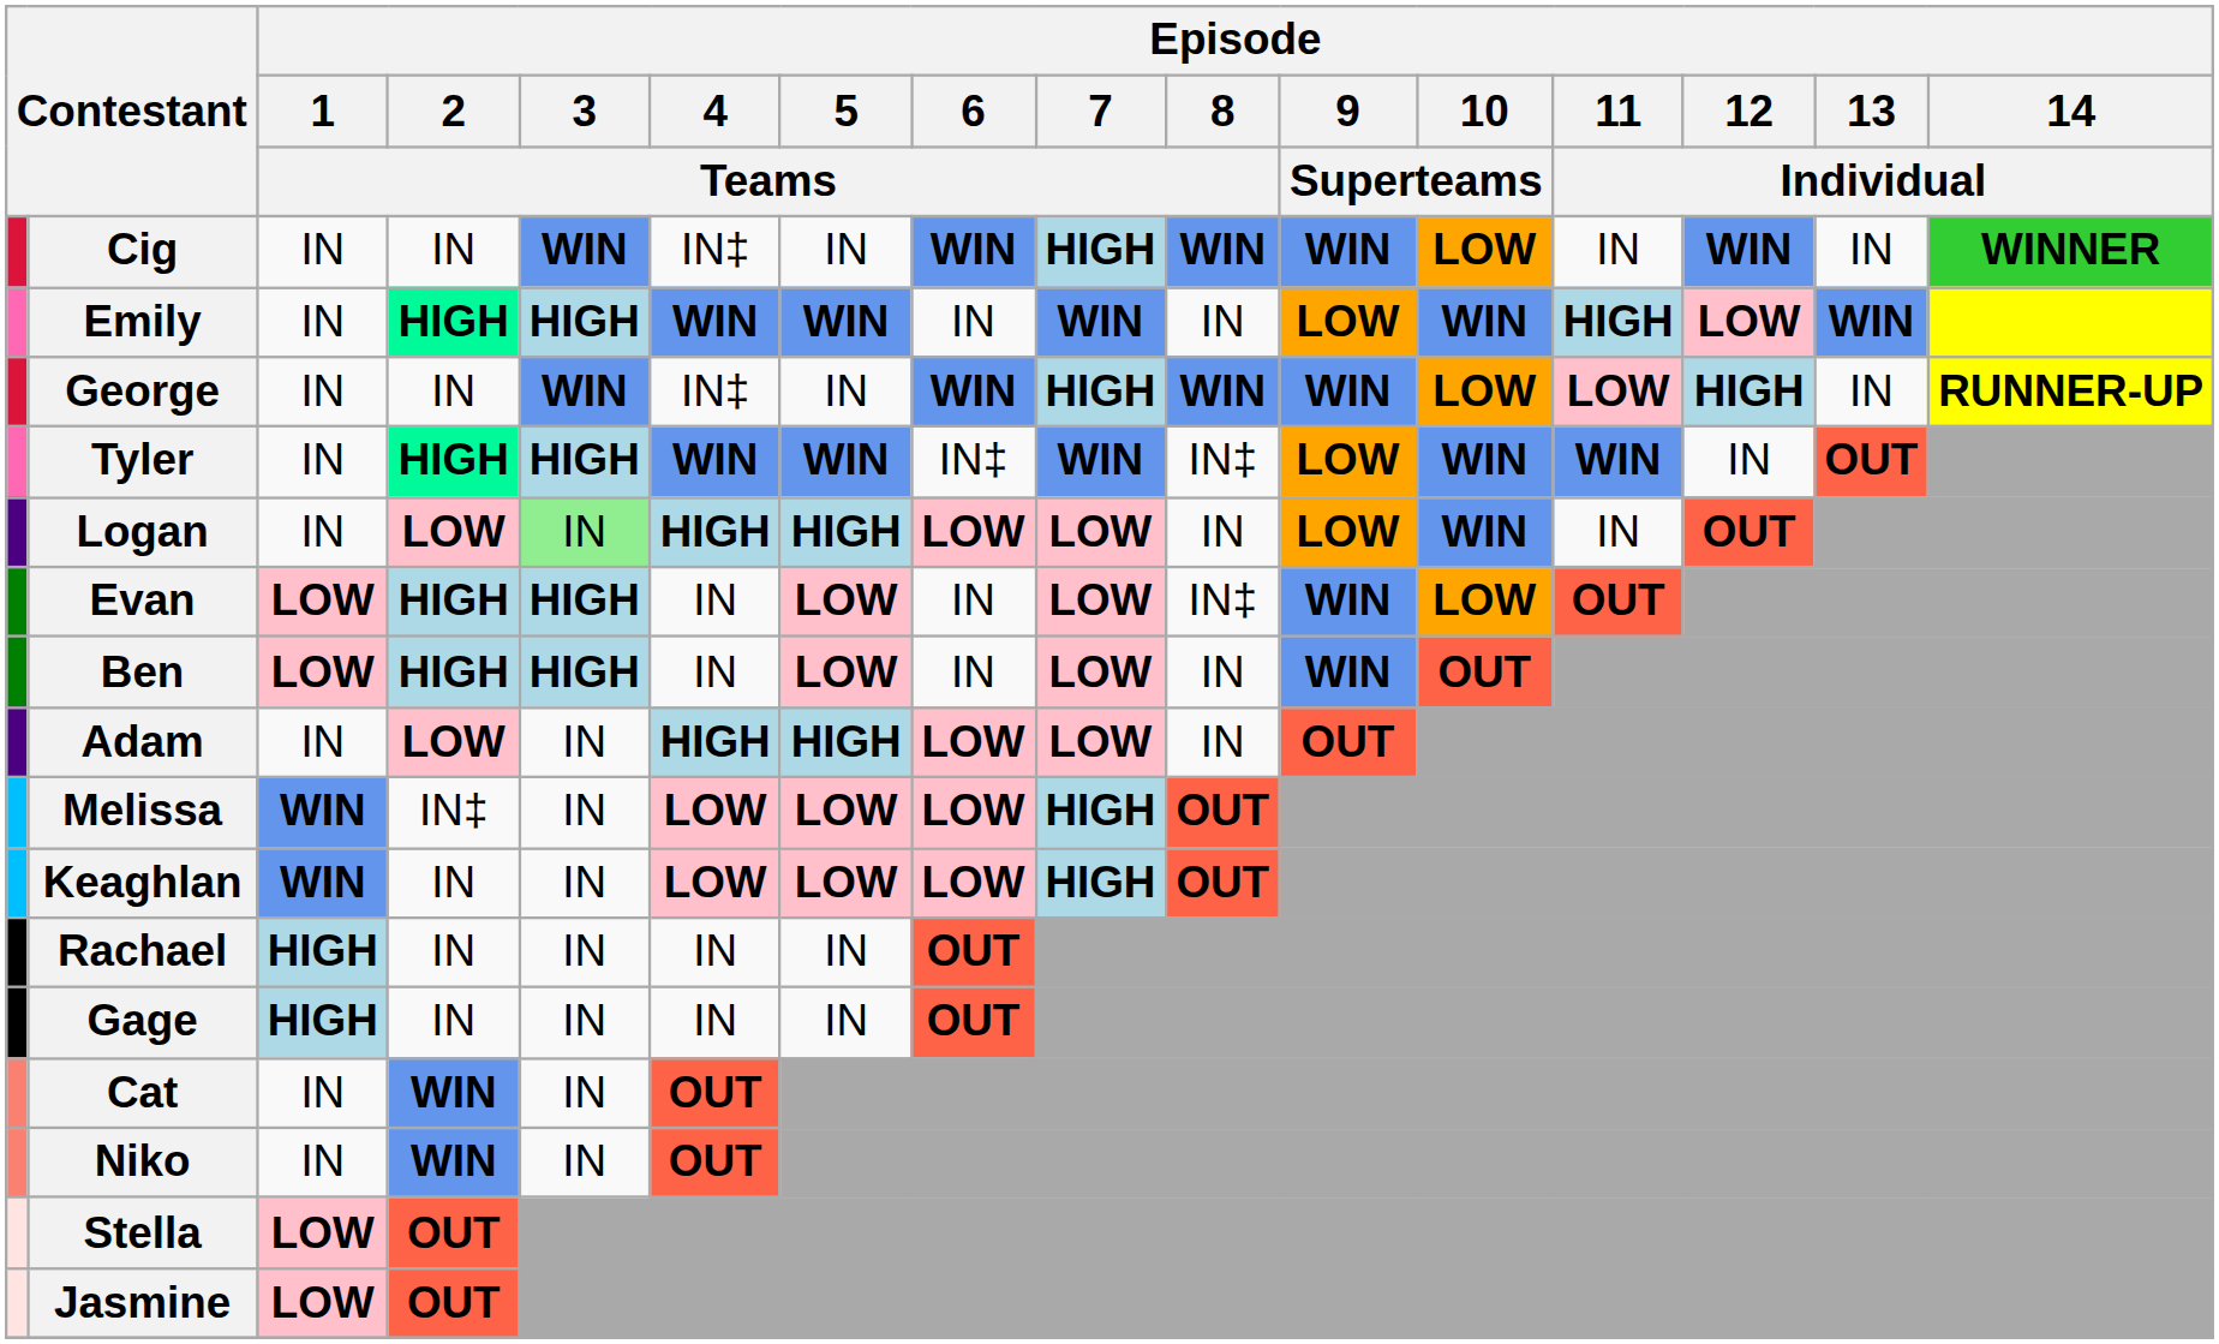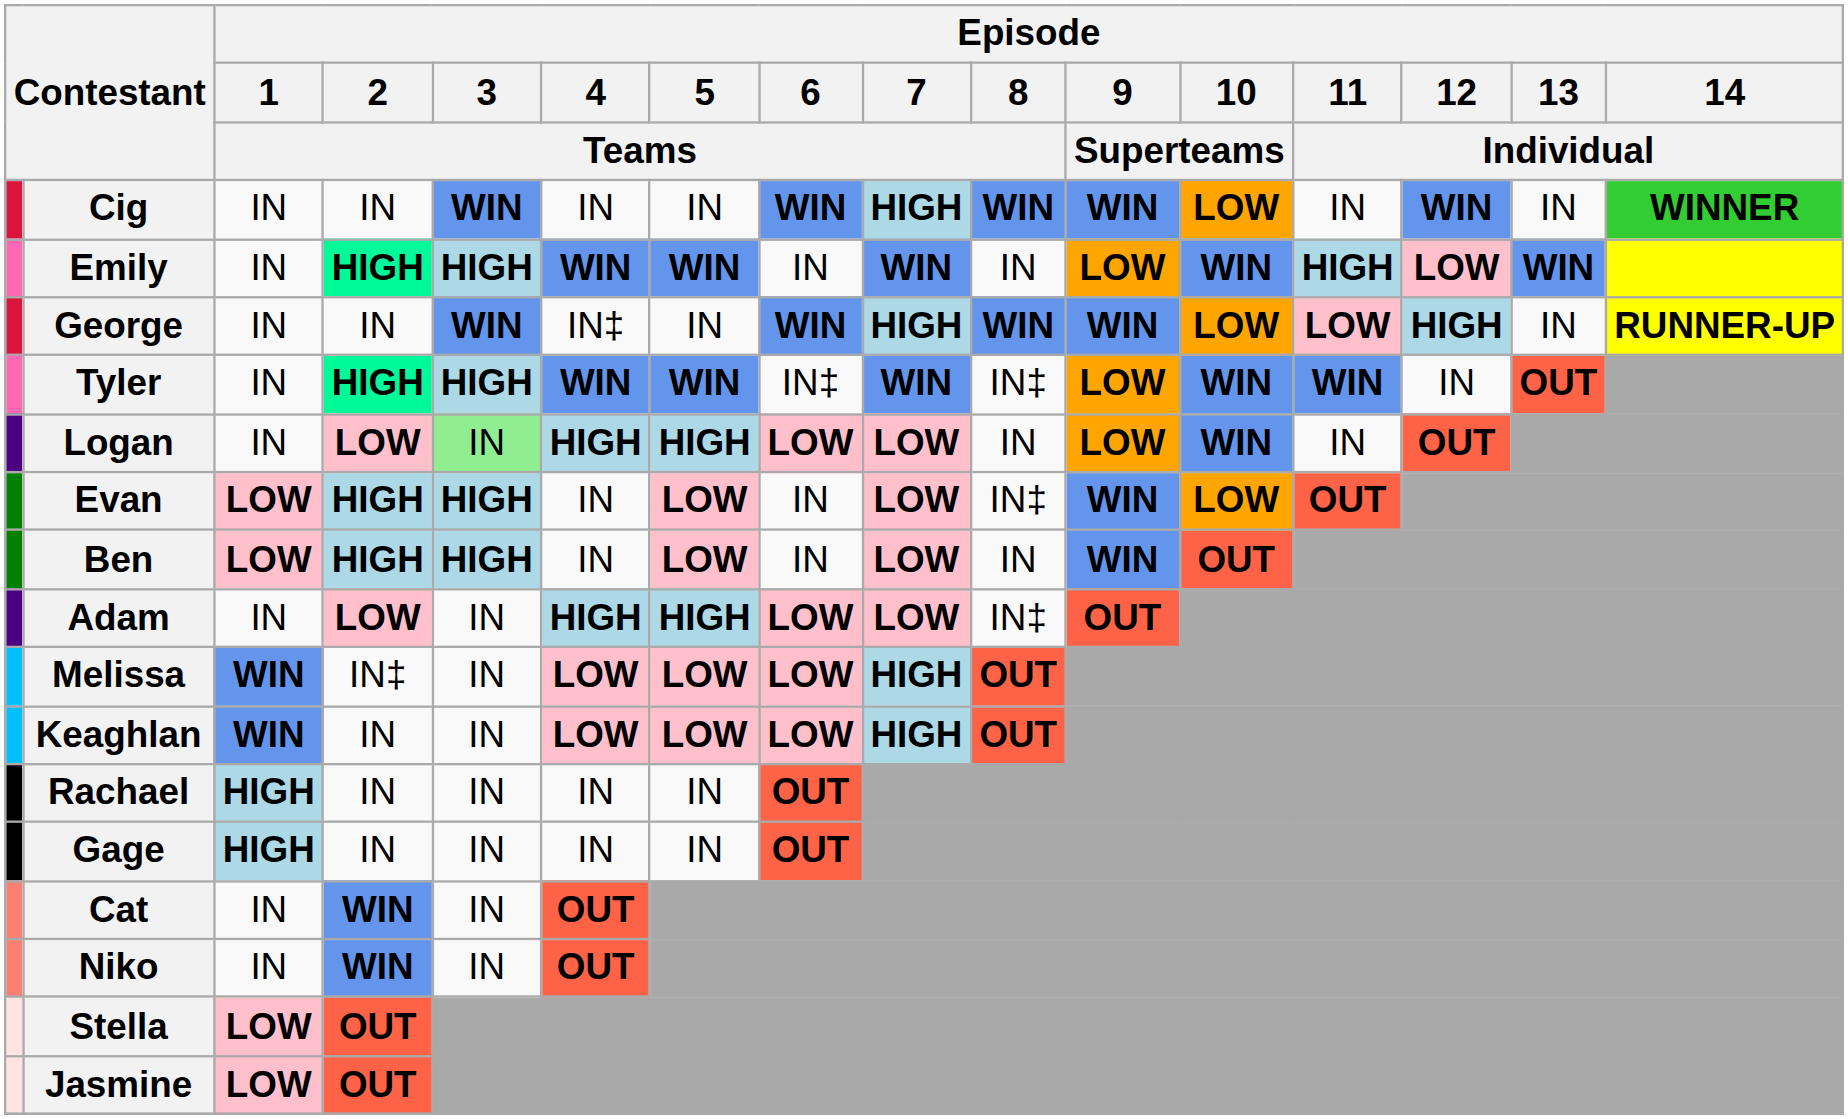 <table class="wikitable" style="text-align:center;font-size:100%">
 <tr>
 <th rowspan=3 colspan=2>Contestant</th>
 <th colspan=16>Episode</th>
 </tr>
 <tr>
 <th>1</th>
 <th>2</th>
 <th>3</th>
 <th>4</th>
 <th>5</th>
 <th>6</th>
 <th>7</th>
 <th>8</th>
 <th>9</th>
 <th>10</th>
 <th>11</th>
 <th>12</th>
 <th>13</th>
 <th>14</th>
 </tr>
 <tr>
 <th colspan=8>Teams</th>
 <th colspan=2>Superteams</th>
 <th colspan=4>Individual</th>
 </tr>
 <tr>
 <td style="background:crimson"></td>
 <th>Cig</th>
 <td>IN</td>
 <td>IN</td>
 <td style="background:cornflowerblue;"><strong>WIN</strong></td>
-<td>IN‡</td>
+<td>IN</td>
 <td>IN</td>
 <td style="background:cornflowerblue;"><strong>WIN</strong></td>
 <td style="background:lightblue;"><strong>HIGH</strong></td>
 <td style="background:cornflowerblue;"><strong>WIN</strong></td>
 <td style="background:cornflowerblue;"><strong>WIN</strong></td>
 <td style="background:orange;"><strong>LOW</strong></td>
 <td>IN</td>
 <td style="background:cornflowerblue;"><strong>WIN</strong></td>
 <td>IN</td>
 <td style="background:limegreen;"><strong>WINNER</strong></td>
 </tr>
 <tr>
 <td style="background:hotpink"></td>
 <th>Emily</th>
 <td>IN</td>
 <td style="background:mediumspringgreen;"><strong>HIGH</strong></td>
 <td style="background:lightblue;"><strong>HIGH</strong></td>
 <td style="background:cornflowerblue;"><strong>WIN</strong></td>
 <td style="background:cornflowerblue;"><strong>WIN</strong></td>
 <td>IN</td>
 <td style="background:cornflowerblue;"><strong>WIN</strong></td>
 <td>IN</td>
 <td style="background:orange;"><strong>LOW</strong></td>
 <td style="background:cornflowerblue;"><strong>WIN</strong></td>
 <td style="background:lightblue;"><strong>HIGH</strong></td>
 <td style="background:pink;"><strong>LOW</strong></td>
 <td style="background:cornflowerblue;"><strong>WIN</strong></td>
 <td style="background:yellow;"></td>
 </tr>
 <tr>
 <td style="background:crimson"></td>
 <th>George</th>
 <td>IN</td>
 <td>IN</td>
 <td style="background:cornflowerblue;"><strong>WIN</strong></td>
 <td>IN‡</td>
 <td>IN</td>
 <td style="background:cornflowerblue;"><strong>WIN</strong></td>
 <td style="background:lightblue;"><strong>HIGH</strong></td>
 <td style="background:cornflowerblue;"><strong>WIN</strong></td>
 <td style="background:cornflowerblue;"><strong>WIN</strong></td>
 <td style="background:orange;"><strong>LOW</strong></td>
 <td style="background:pink;"><strong>LOW</strong></td>
 <td style="background:lightblue;"><strong>HIGH</strong></td>
 <td>IN</td>
 <td style="background:yellow;"><strong>RUNNER-UP</strong></td>
 </tr>
 <tr>
 <td style="background:hotpink"></td>
 <th>Tyler</th>
 <td>IN</td>
 <td style="background:mediumspringgreen;"><strong>HIGH</strong></td>
 <td style="background:lightblue;"><strong>HIGH</strong></td>
 <td style="background:cornflowerblue;"><strong>WIN</strong></td>
 <td style="background:cornflowerblue;"><strong>WIN</strong></td>
 <td>IN‡</td>
 <td style="background:cornflowerblue;"><strong>WIN</strong></td>
 <td>IN‡</td>
 <td style="background:orange;"><strong>LOW</strong></td>
 <td style="background:cornflowerblue;"><strong>WIN</strong></td>
 <td style="background:cornflowerblue;"><strong>WIN</strong></td>
 <td>IN</td>
 <td style="background:tomato;"><strong>OUT</strong></td>
 <td colspan="2" style="background:darkgrey;"></td>
 </tr>
 <tr>
 <td style="background:indigo"></td>
 <th>Logan</th>
 <td>IN</td>
 <td style="background:pink;"><strong>LOW</strong></td>
 <td style="background: lightgreen;">IN</td>
 <td style="background:lightblue;"><strong>HIGH</strong></td>
 <td style="background:lightblue;"><strong>HIGH</strong></td>
 <td style="background:pink;"><strong>LOW</strong></td>
 <td style="background:pink;"><strong>LOW</strong></td>
 <td>IN</td>
 <td style="background:orange;"><strong>LOW</strong></td>
 <td style="background:cornflowerblue;"><strong>WIN</strong></td>
 <td>IN</td>
 <td style="background:tomato;"><strong>OUT</strong></td>
 <td colspan="2" style="background:darkgrey;"></td>
 </tr>
 <tr>
 <td style="background:green"></td>
 <th>Evan</th>
 <td style="background:pink;"><strong>LOW</strong></td>
 <td style="background:lightblue;"><strong>HIGH</strong></td>
 <td style="background:lightblue;"><strong>HIGH</strong></td>
 <td>IN</td>
 <td style="background:pink;"><strong>LOW</strong></td>
 <td>IN</td>
 <td style="background:pink;"><strong>LOW</strong></td>
 <td>IN‡</td>
 <td style="background:cornflowerblue;"><strong>WIN</strong></td>
 <td style="background:orange;"><strong>LOW</strong></td>
 <td style="background:tomato;"><strong>OUT</strong></td>
 <td colspan="3" style="background:darkgrey;"></td>
 </tr>
 <tr>
 <td style="background:green"></td>
 <th>Ben</th>
 <td style="background:pink;"><strong>LOW</strong></td>
 <td style="background:lightblue;"><strong>HIGH</strong></td>
 <td style="background:lightblue;"><strong>HIGH</strong></td>
 <td>IN</td>
 <td style="background:pink;"><strong>LOW</strong></td>
 <td>IN</td>
 <td style="background:pink;"><strong>LOW</strong></td>
 <td>IN</td>
 <td style="background:cornflowerblue;"><strong>WIN</strong></td>
 <td style="background:tomato;"><strong>OUT</strong></td>
 <td colspan="4" style="background:darkgrey;"></td>
 </tr>
 <tr>
 <td style="background:indigo"></td>
 <th>Adam</th>
 <td>IN</td>
 <td style="background:pink;"><strong>LOW</strong></td>
 <td>IN</td>
 <td style="background:lightblue;"><strong>HIGH</strong></td>
 <td style="background:lightblue;"><strong>HIGH</strong></td>
 <td style="background:pink;"><strong>LOW</strong></td>
 <td style="background:pink;"><strong>LOW</strong></td>
-<td>IN</td>
+<td>IN‡</td>
 <td style="background:tomato;"><strong>OUT</strong></td>
 <td colspan="5" style="background:darkgrey;"></td>
 </tr>
 <tr>
 <td style="background:deepskyblue"></td>
 <th>Melissa</th>
 <td style="background:cornflowerblue;"><strong>WIN</strong></td>
 <td>IN‡</td>
 <td>IN</td>
 <td style="background:pink;"><strong>LOW</strong></td>
 <td style="background:pink;"><strong>LOW</strong></td>
 <td style="background:pink;"><strong>LOW</strong></td>
 <td style="background:lightblue;"><strong>HIGH</strong></td>
 <td style="background:tomato;"><strong>OUT</strong></td>
 <td colspan="6" style="background:darkgrey;"></td>
 </tr>
 <tr>
 <td style="background:deepskyblue"></td>
 <th>Keaghlan</th>
 <td style="background:cornflowerblue;"><strong>WIN</strong></td>
 <td>IN</td>
 <td>IN</td>
 <td style="background:pink;"><strong>LOW</strong></td>
 <td style="background:pink;"><strong>LOW</strong></td>
 <td style="background:pink;"><strong>LOW</strong></td>
 <td style="background:lightblue;"><strong>HIGH</strong></td>
 <td style="background:tomato;"><strong>OUT</strong></td>
 <td colspan="6" style="background:darkgrey;"></td>
 </tr>
 <tr>
 <td style="background:black"></td>
 <th>Rachael</th>
 <td style="background:lightblue;"><strong>HIGH</strong></td>
 <td>IN</td>
 <td>IN</td>
 <td>IN</td>
 <td>IN</td>
 <td style="background:tomato;"><strong>OUT</strong></td>
 <td colspan="8" style="background:darkgrey;"></td>
 </tr>
 <tr>
 <td style="background:black"></td>
 <th>Gage</th>
 <td style="background:lightblue;"><strong>HIGH</strong></td>
 <td>IN</td>
 <td>IN</td>
 <td>IN</td>
 <td>IN</td>
 <td style="background:tomato;"><strong>OUT</strong></td>
 <td colspan="8" style="background:darkgrey;"></td>
 </tr>
 <tr>
 <td style="background:salmon"></td>
 <th>Cat</th>
 <td>IN</td>
 <td style="background:cornflowerblue;"><strong>WIN</strong></td>
 <td>IN</td>
 <td style="background:tomato;"><strong>OUT</strong></td>
 <td colspan="10" style="background:darkgrey;"></td>
 </tr>
 <tr>
 <td style="background:salmon"></td>
 <th>Niko</th>
 <td>IN</td>
 <td style="background:cornflowerblue;"><strong>WIN</strong></td>
 <td>IN</td>
 <td style="background:tomato;"><strong>OUT</strong></td>
 <td colspan="10" style="background:darkgrey;"></td>
 </tr>
 <tr>
 <td style="background:mistyrose"></td>
 <th>Stella</th>
 <td style="background:pink;"><strong>LOW</strong></td>
 <td style="background:tomato;"><strong>OUT</strong></td>
 <td colspan="12" style="background:darkgrey;"></td>
 </tr>
 <tr>
 <td style="background:mistyrose"></td>
 <th>Jasmine</th>
 <td style="background:pink;"><strong>LOW</strong></td>
 <td style="background:tomato;"><strong>OUT</strong></td>
 <td colspan="12" style="background:darkgrey;"></td>
 </tr>
 <tr>
 </tr>
 </table>
